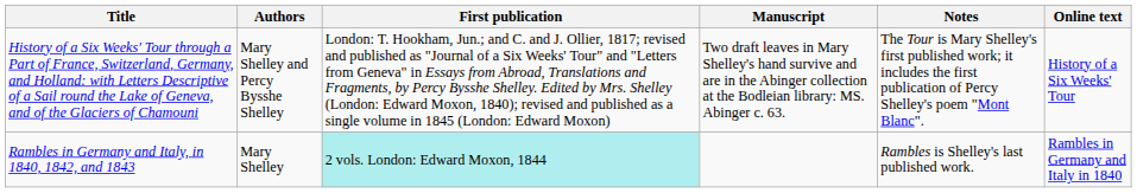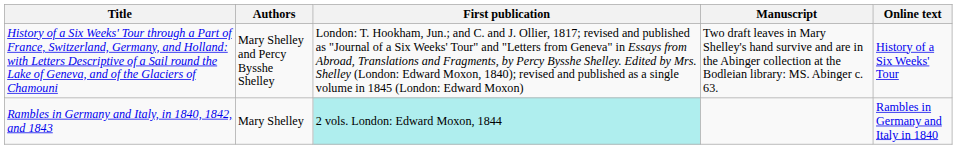 <table class="wikitable">
 <tr>
 <th>Title</th>
 <th>Authors</th>
 <th>First publication</th>
 <th>Manuscript</th>
-<th>Notes</th>
 <th>Online text</th>
 </tr>
 <tr>
 <td><em><a href='#'>History of a Six Weeks' Tour through a Part of France, Switzerland, Germany, and Holland: with Letters Descriptive of a Sail round the Lake of Geneva, and of the Glaciers of Chamouni</a></em></td>
 <td>Mary Shelley and Percy Bysshe Shelley</td>
 <td>London: T. Hookham, Jun.; and C. and J. Ollier, 1817; revised and published as "Journal of a Six Weeks' Tour" and "Letters from Geneva" in <em>Essays from Abroad, Translations and Fragments, by Percy Bysshe Shelley. Edited by Mrs. Shelley</em> (London: Edward Moxon, 1840); revised and published as a single volume in 1845 (London: Edward Moxon)</td>
 <td>Two draft leaves in Mary Shelley's hand survive and are in the Abinger collection at the Bodleian library: MS. Abinger c. 63.</td>
-<td>The <em>Tour</em> is Mary Shelley's first published work; it includes the first publication of Percy Shelley's poem "<a href='#'>Mont Blanc</a>".</td>
 <td><a href='#'>History of a Six Weeks' Tour</a></td>
 </tr>
 <tr>
 <td><em><a href='#'>Rambles in Germany and Italy, in 1840, 1842, and 1843</a></em></td>
 <td>Mary Shelley</td>
 <td style="background: paleturquoise;">2 vols. London: Edward Moxon, 1844</td>
 <td></td>
-<td><em>Rambles</em> is Shelley's last published work.</td>
 <td><a href='#'>Rambles in Germany and Italy in 1840</a></td>
 </tr>
 </table>
